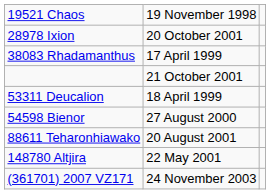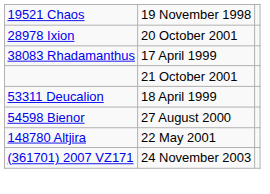 <table class="wikitable floatright" style="font-size: 0.9em;">
 <tr>
 <td><a href='#'>19521 Chaos</a></td>
 <td>19 November 1998</td>
 <td></td>
 </tr>
 <tr>
 <td><a href='#'>28978 Ixion</a></td>
 <td>20 October 2001</td>
 <td></td>
 </tr>
 <tr>
 <td><a href='#'>38083 Rhadamanthus</a></td>
 <td>17 April 1999</td>
 <td></td>
 </tr>
 <tr>
 <td></td>
 <td>21 October 2001</td>
 <td></td>
 </tr>
 <tr>
 <td><a href='#'>53311 Deucalion</a></td>
 <td>18 April 1999</td>
 <td></td>
 </tr>
 <tr>
 <td><a href='#'>54598 Bienor</a></td>
 <td>27 August 2000</td>
 <td></td>
 </tr>
 <tr>
-<td><a href='#'>88611 Teharonhiawako</a></td>
-<td>20 August 2001</td>
-<td></td>
-</tr>
-<tr>
 <td><a href='#'>148780 Altjira</a></td>
 <td>22 May 2001</td>
 <td></td>
 </tr>
 <tr>
 <td><a href='#'>(361701) 2007 VZ171</a></td>
 <td>24 November 2003</td>
 <td></td>
 </tr>
 </table>
